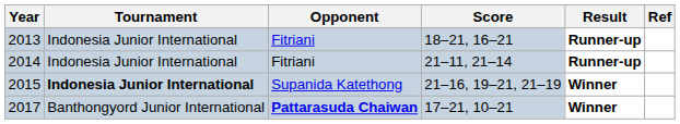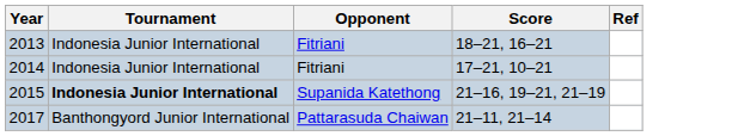 <table class="sortable wikitable" style="font-size: 90%">
 <tr>
 <th>Year</th>
 <th>Tournament</th>
 <th>Opponent</th>
 <th>Score</th>
-<th>Result</th>
 <th>Ref</th>
 </tr>
 <tr style="background:#C6D4E1">
 <td align="center">2013</td>
 <td align="left">Indonesia Junior International</td>
 <td align="left"> <a href='#'>Fitriani</a></td>
 <td align="left">18–21, 16–21</td>
-<td style="text-align:left; background:white"> <strong>Runner-up</strong></td>
 <td style="text-align:center; background:white"></td>
 </tr>
 <tr style="background:#C6D4E1">
 <td align="center">2014</td>
 <td align="left">Indonesia Junior International</td>
 <td align="left"> Fitriani</td>
-<td align="left">21–11, 21–14</td>
-<td style="text-align:left; background:white"> <strong>Runner-up</strong></td>
+<td align="left">17–21, 10–21</td>
 <td style="text-align:center; background:white"></td>
 </tr>
 <tr style="background:#C6D4E1">
 <td align="center">2015</td>
 <td align="left"><strong>Indonesia Junior International</strong></td>
 <td align="left"> <a href='#'>Supanida Katethong</a></td>
 <td align="left">21–16, 19–21, 21–19</td>
-<td style="text-align:left; background:white"> <strong>Winner</strong></td>
 <td style="text-align:center; background:white"></td>
 </tr>
 <tr style="background:#C6D4E1">
 <td align="center">2017</td>
 <td align="left">Banthongyord Junior International</td>
-<td align="left"><strong> <a href='#'>Pattarasuda Chaiwan</a></strong></td>
-<td align="left">17–21, 10–21</td>
-<td style="text-align:left; background:white"> <strong>Winner</strong></td>
+<td align="left"> <a href='#'>Pattarasuda Chaiwan</a></td>
+<td align="left">21–11, 21–14</td>
 <td style="text-align:center; background:white"></td>
 </tr>
 </table>
